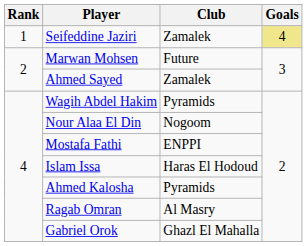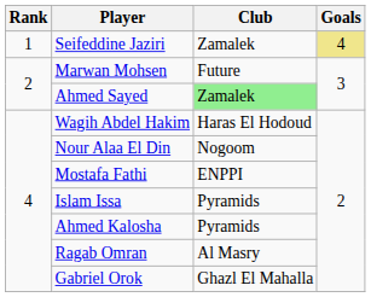 <table class="wikitable" style="text-align:center">
 <tr>
 <th>Rank</th>
 <th>Player</th>
 <th>Club</th>
 <th>Goals</th>
 </tr>
 <tr>
 <td>1</td>
 <td align=left> <a href='#'>Seifeddine Jaziri</a></td>
 <td align=left>Zamalek</td>
 <td style="background: khaki;">4</td>
 </tr>
 <tr>
 <td rowspan=2>2</td>
 <td align=left> <a href='#'>Marwan Mohsen</a></td>
 <td align=left>Future</td>
 <td rowspan=2>3</td>
 </tr>
 <tr>
 <td align=left> <a href='#'>Ahmed Sayed</a></td>
-<td align=left>Zamalek</td>
+<td align=left style="background: lightgreen;">Zamalek</td>
 </tr>
 <tr>
 <td rowspan=7>4</td>
 <td align=left> <a href='#'>Wagih Abdel Hakim</a></td>
-<td align=left>Pyramids</td>
+<td align=left>Haras El Hodoud</td>
 <td rowspan=7>2</td>
 </tr>
 <tr>
 <td align=left> <a href='#'>Nour Alaa El Din</a></td>
 <td align=left>Nogoom</td>
 </tr>
 <tr>
 <td align=left> <a href='#'>Mostafa Fathi</a></td>
 <td align=left>ENPPI</td>
 </tr>
 <tr>
 <td align=left> <a href='#'>Islam Issa</a></td>
-<td align=left>Haras El Hodoud</td>
+<td align=left>Pyramids</td>
 </tr>
 <tr>
 <td align=left> <a href='#'>Ahmed Kalosha</a></td>
 <td align=left>Pyramids</td>
 </tr>
 <tr>
 <td align=left> <a href='#'>Ragab Omran</a></td>
 <td align=left>Al Masry</td>
 </tr>
 <tr>
 <td align=left> <a href='#'>Gabriel Orok</a></td>
 <td align=left>Ghazl El Mahalla</td>
 </tr>
 </table>
